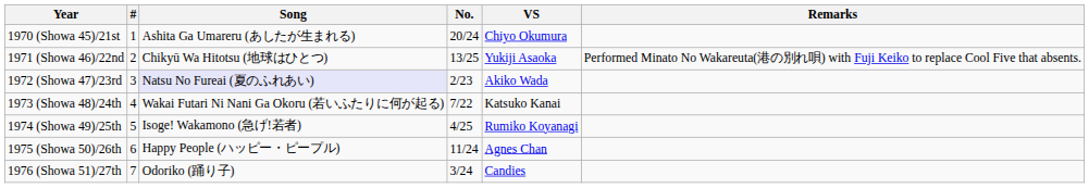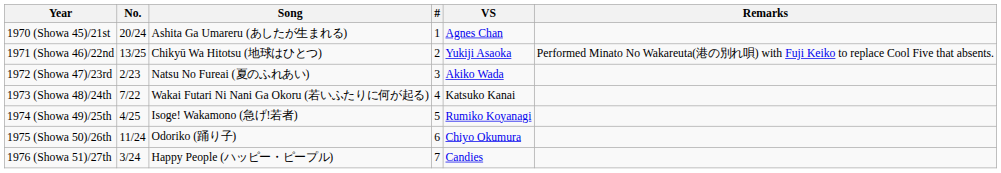 <table class="wikitable">
 <tr>
 <th>Year</th>
+<th>No.</th>
+<th>Song</th>
 <th>#</th>
-<th>Song</th>
-<th>No.</th>
 <th>VS</th>
 <th>Remarks</th>
 </tr>
 <tr>
 <td>1970 (Showa 45)/21st</td>
+<td>20/24</td>
+<td>Ashita Ga Umareru (あしたが生まれる)</td>
 <td>1</td>
-<td>Ashita Ga Umareru (あしたが生まれる)</td>
-<td>20/24</td>
-<td><a href='#'>Chiyo Okumura</a></td>
+<td><a href='#'>Agnes Chan</a></td>
 <td></td>
 </tr>
 <tr>
 <td>1971 (Showa 46)/22nd</td>
+<td>13/25</td>
+<td>Chikyū Wa Hitotsu (地球はひとつ)</td>
 <td>2</td>
-<td>Chikyū Wa Hitotsu (地球はひとつ)</td>
-<td>13/25</td>
 <td><a href='#'>Yukiji Asaoka</a></td>
 <td>Performed Minato No Wakareuta(港の別れ唄) with <a href='#'>Fuji Keiko</a> to replace Cool Five that absents.</td>
 </tr>
 <tr>
 <td>1972 (Showa 47)/23rd</td>
+<td>2/23</td>
+<td>Natsu No Fureai (夏のふれあい)</td>
 <td>3</td>
-<td style="background: lavender;">Natsu No Fureai (夏のふれあい)</td>
-<td>2/23</td>
 <td><a href='#'>Akiko Wada</a></td>
 <td></td>
 </tr>
 <tr>
 <td>1973 (Showa 48)/24th</td>
+<td>7/22</td>
+<td>Wakai Futari Ni Nani Ga Okoru (若いふたりに何が起る)</td>
 <td>4</td>
-<td>Wakai Futari Ni Nani Ga Okoru (若いふたりに何が起る)</td>
-<td>7/22</td>
 <td>Katsuko Kanai</td>
 <td></td>
 </tr>
 <tr>
 <td>1974 (Showa 49)/25th</td>
+<td>4/25</td>
+<td>Isoge! Wakamono (急げ!若者)</td>
 <td>5</td>
-<td>Isoge! Wakamono (急げ!若者)</td>
-<td>4/25</td>
 <td><a href='#'>Rumiko Koyanagi</a></td>
 <td></td>
 </tr>
 <tr>
 <td>1975 (Showa 50)/26th</td>
+<td>11/24</td>
+<td>Odoriko (踊り子)</td>
 <td>6</td>
-<td>Happy People (ハッピー・ピープル)</td>
-<td>11/24</td>
-<td><a href='#'>Agnes Chan</a></td>
+<td><a href='#'>Chiyo Okumura</a></td>
 <td></td>
 </tr>
 <tr>
 <td>1976 (Showa 51)/27th</td>
+<td>3/24</td>
+<td>Happy People (ハッピー・ピープル)</td>
 <td>7</td>
-<td>Odoriko (踊り子)</td>
-<td>3/24</td>
 <td><a href='#'>Candies</a></td>
 <td></td>
 </tr>
 </table>
